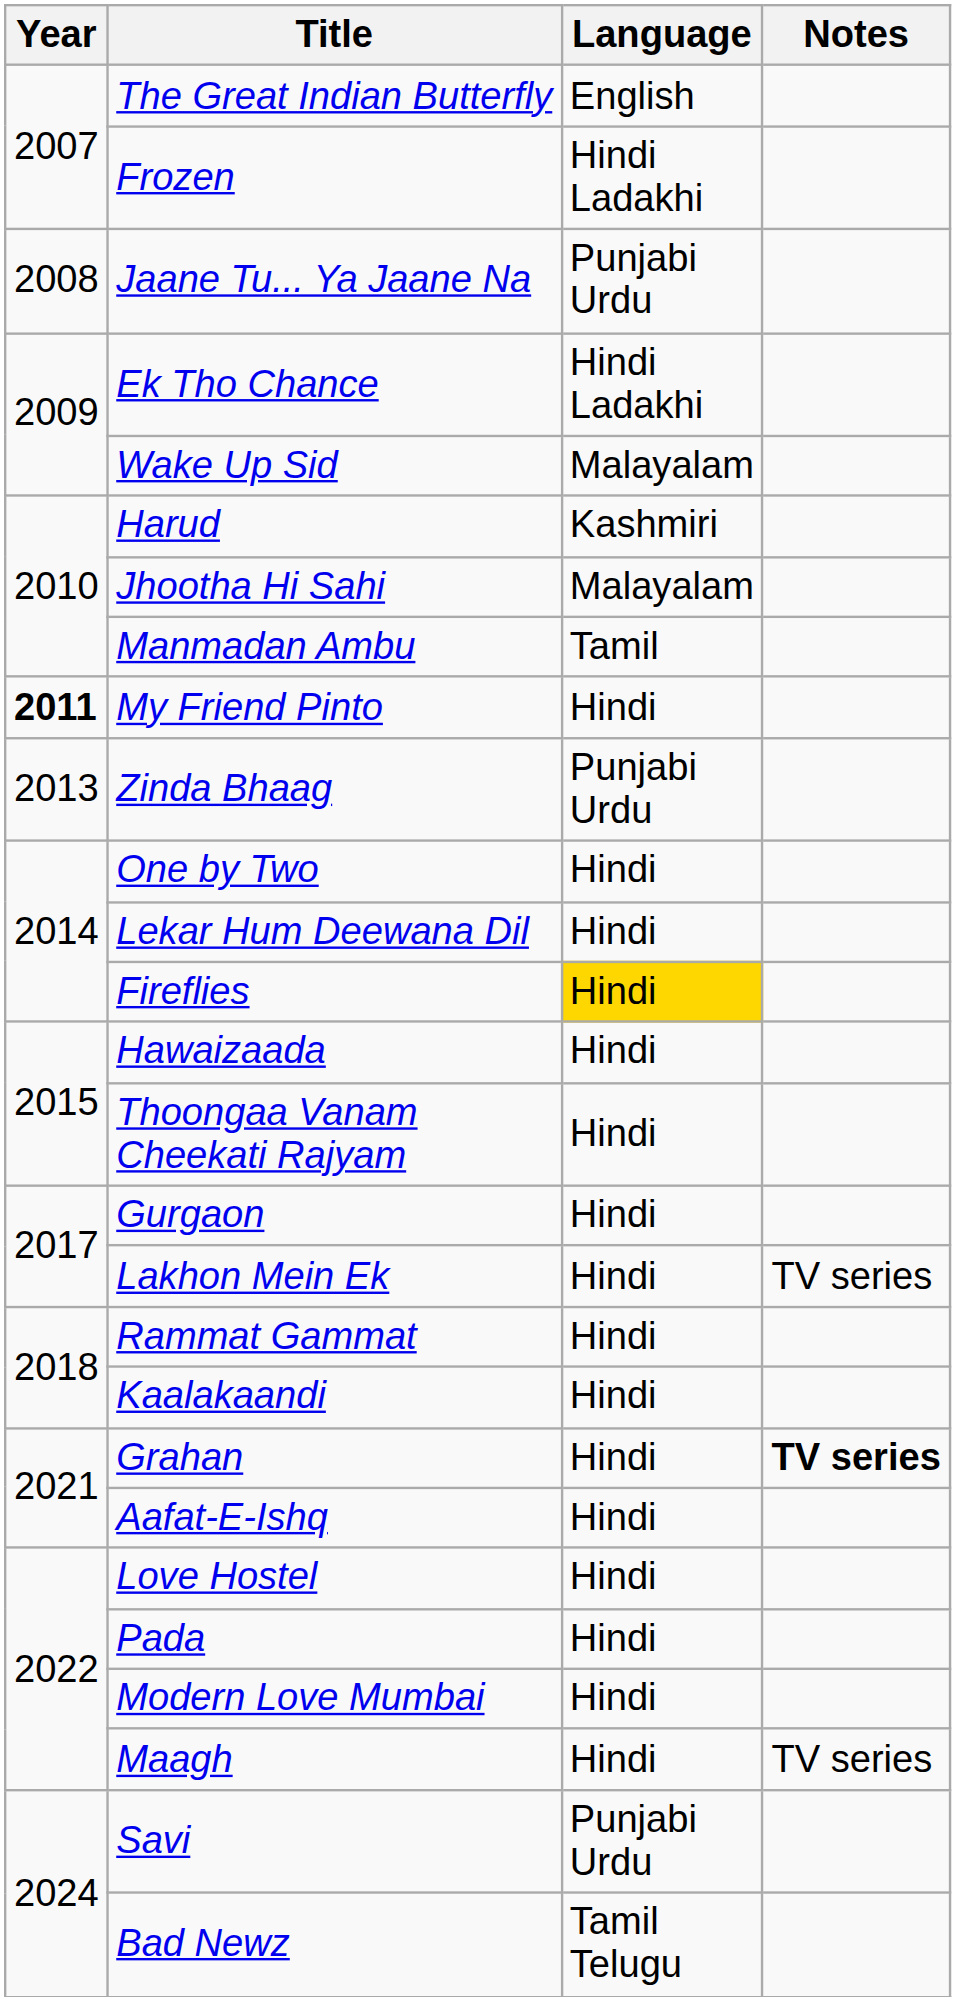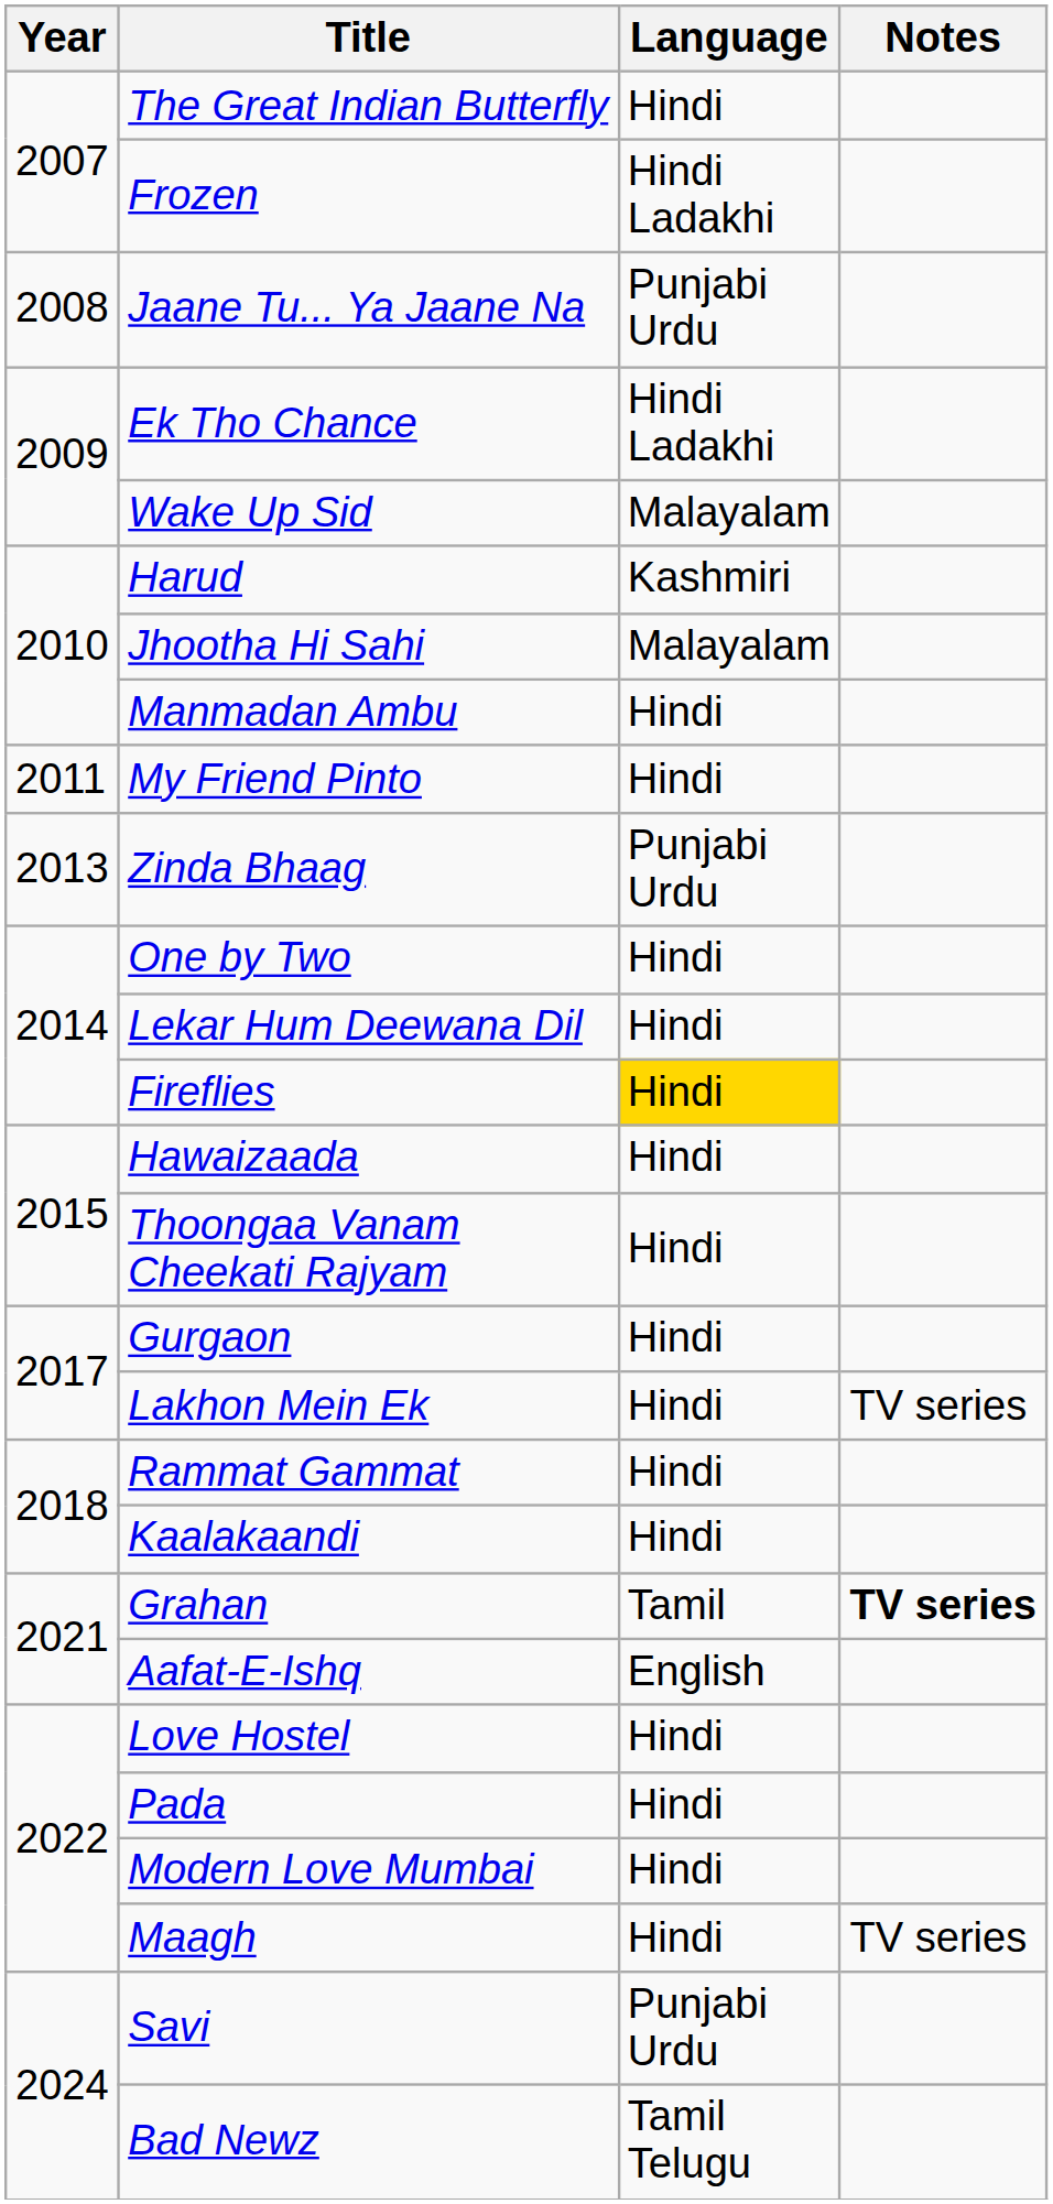 <table class="wikitable">
 <tr>
 <th>Year</th>
 <th>Title</th>
 <th>Language</th>
 <th>Notes</th>
 </tr>
 <tr>
 <td rowspan="2">2007</td>
 <td><em><a href='#'>The Great Indian Butterfly</a></em></td>
-<td>English</td>
+<td>Hindi</td>
 <td></td>
 </tr>
 <tr>
 <td><em><a href='#'>Frozen</a></em></td>
 <td>Hindi<br>Ladakhi</td>
 <td></td>
 </tr>
 <tr>
 <td>2008</td>
 <td><em><a href='#'>Jaane Tu... Ya Jaane Na</a></em></td>
 <td>Punjabi<br>Urdu</td>
 <td></td>
 </tr>
 <tr>
 <td rowspan="2">2009</td>
 <td><em><a href='#'>Ek Tho Chance</a></em></td>
 <td>Hindi<br>Ladakhi</td>
 <td></td>
 </tr>
 <tr>
 <td><em><a href='#'>Wake Up Sid</a></em></td>
 <td>Malayalam</td>
 <td></td>
 </tr>
 <tr>
 <td rowspan="3">2010</td>
 <td><em><a href='#'>Harud</a></em></td>
 <td>Kashmiri</td>
 <td></td>
 </tr>
 <tr>
 <td><em><a href='#'>Jhootha Hi Sahi</a></em></td>
 <td>Malayalam</td>
 <td></td>
 </tr>
 <tr>
 <td><em><a href='#'>Manmadan Ambu</a></em></td>
-<td>Tamil</td>
+<td>Hindi</td>
 <td></td>
 </tr>
 <tr>
-<td><strong>2011</strong></td>
+<td>2011</td>
 <td><em><a href='#'>My Friend Pinto</a></em></td>
 <td>Hindi</td>
 <td></td>
 </tr>
 <tr>
 <td>2013</td>
 <td><em><a href='#'>Zinda Bhaag</a></em></td>
 <td>Punjabi<br>Urdu</td>
 <td></td>
 </tr>
 <tr>
 <td rowspan="3">2014</td>
 <td><em><a href='#'>One by Two</a></em></td>
 <td>Hindi</td>
 <td></td>
 </tr>
 <tr>
 <td><em><a href='#'>Lekar Hum Deewana Dil</a></em></td>
 <td>Hindi</td>
 <td></td>
 </tr>
 <tr>
 <td><em><a href='#'>Fireflies</a></em></td>
 <td style="background: gold;">Hindi</td>
 <td></td>
 </tr>
 <tr>
 <td rowspan="2">2015</td>
 <td><em><a href='#'>Hawaizaada</a></em></td>
 <td>Hindi</td>
 <td></td>
 </tr>
 <tr>
 <td><em><a href='#'>Thoongaa Vanam</a></em><br><em><a href='#'>Cheekati Rajyam</a></em></td>
 <td>Hindi</td>
 <td></td>
 </tr>
 <tr>
 <td rowspan="2">2017</td>
 <td><em><a href='#'>Gurgaon</a></em></td>
 <td>Hindi</td>
 <td></td>
 </tr>
 <tr>
 <td><em><a href='#'>Lakhon Mein Ek</a></em></td>
 <td>Hindi</td>
 <td>TV series</td>
 </tr>
 <tr>
 <td rowspan="2">2018</td>
 <td><em><a href='#'>Rammat Gammat</a></em></td>
 <td>Hindi</td>
 <td></td>
 </tr>
 <tr>
 <td><em><a href='#'>Kaalakaandi</a></em></td>
 <td>Hindi</td>
 <td></td>
 </tr>
 <tr>
 <td rowspan="2">2021</td>
 <td><em><a href='#'>Grahan</a></em></td>
-<td>Hindi</td>
+<td>Tamil</td>
 <td><strong>TV series</strong></td>
 </tr>
 <tr>
 <td><em><a href='#'>Aafat-E-Ishq</a></em></td>
-<td>Hindi</td>
+<td>English</td>
 <td></td>
 </tr>
 <tr>
 <td rowspan="4">2022</td>
 <td><em><a href='#'>Love Hostel</a></em></td>
 <td>Hindi</td>
 <td></td>
 </tr>
 <tr>
 <td><em><a href='#'>Pada</a></em></td>
 <td>Hindi</td>
 <td></td>
 </tr>
 <tr>
 <td><em><a href='#'>Modern Love Mumbai</a></em></td>
 <td>Hindi</td>
 <td></td>
 </tr>
 <tr>
 <td><em><a href='#'>Maagh</a></em></td>
 <td>Hindi</td>
 <td>TV series</td>
 </tr>
 <tr>
 <td rowspan="2">2024</td>
 <td><em><a href='#'>Savi</a></em></td>
 <td>Punjabi<br>Urdu</td>
 <td></td>
 </tr>
 <tr>
 <td><em><a href='#'>Bad Newz</a></em></td>
 <td>Tamil<br>Telugu</td>
 <td></td>
 </tr>
 <tr>
 </tr>
 </table>
